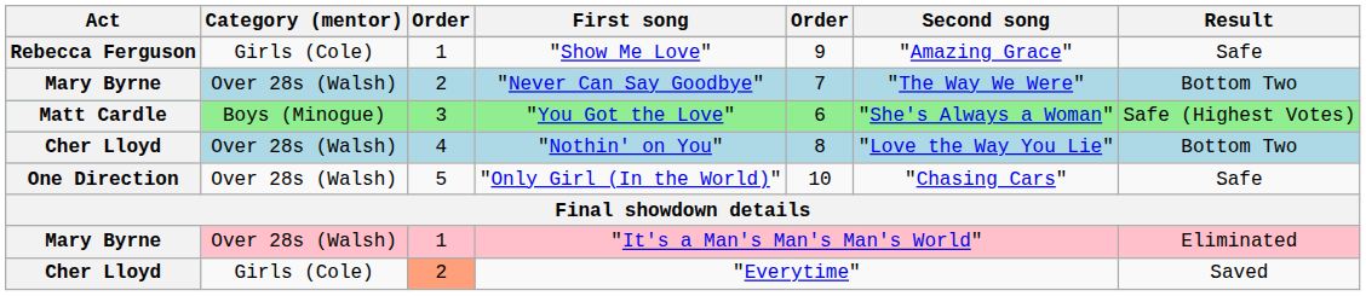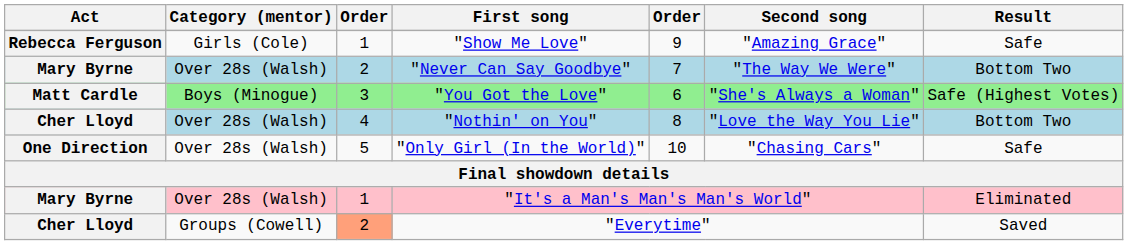 <table class="wikitable plainrowheaders" style="text-align:center;">
 <tr>
 <th scope="col">Act</th>
 <th scope="col">Category (mentor)</th>
 <th scope="col">Order</th>
 <th scope="col">First song</th>
 <th scope="col">Order</th>
 <th scope="col">Second song</th>
 <th scope="col">Result</th>
 </tr>
 <tr>
 </tr>
 <tr>
 <th scope="row">Rebecca Ferguson</th>
 <td>Girls (Cole)</td>
 <td>1</td>
 <td>"<a href='#'>Show Me Love</a>"</td>
 <td>9</td>
 <td>"<a href='#'>Amazing Grace</a>"</td>
 <td>Safe</td>
 </tr>
 <tr style="background:lightblue;">
 <th scope="row">Mary Byrne</th>
 <td>Over 28s (Walsh)</td>
 <td>2</td>
 <td>"<a href='#'>Never Can Say Goodbye</a>"</td>
 <td>7</td>
 <td>"<a href='#'>The Way We Were</a>"</td>
 <td>Bottom Two</td>
 </tr>
 <tr style="background:lightgreen;">
 <th scope="row">Matt Cardle</th>
 <td>Boys (Minogue)</td>
 <td>3</td>
 <td>"<a href='#'>You Got the Love</a>"</td>
 <td>6</td>
 <td>"<a href='#'>She's Always a Woman</a>"</td>
 <td>Safe (Highest Votes)</td>
 </tr>
 <tr style="background:lightblue;">
 <th scope="row">Cher Lloyd</th>
 <td>Over 28s (Walsh)</td>
 <td>4</td>
 <td>"<a href='#'>Nothin' on You</a>"</td>
 <td>8</td>
 <td>"<a href='#'>Love the Way You Lie</a>"</td>
 <td>Bottom Two</td>
 </tr>
 <tr>
 <th scope="row">One Direction</th>
 <td>Over 28s (Walsh)</td>
 <td>5</td>
 <td>"<a href='#'>Only Girl (In the World)</a>"</td>
 <td>10</td>
 <td>"<a href='#'>Chasing Cars</a>"</td>
 <td>Safe</td>
 </tr>
 <tr>
 <th colspan=7>Final showdown details</th>
 </tr>
 <tr style="background:pink;">
 <th scope="row">Mary Byrne</th>
 <td>Over 28s (Walsh)</td>
 <td>1</td>
 <td colspan=3>"<a href='#'>It's a Man's Man's Man's World</a>"</td>
 <td>Eliminated</td>
 </tr>
 <tr>
 <th scope="row">Cher Lloyd</th>
-<td>Girls (Cole)</td>
+<td>Groups (Cowell)</td>
 <td style="background: lightsalmon;">2</td>
 <td colspan=3>"<a href='#'>Everytime</a>"</td>
 <td>Saved</td>
 </tr>
 </table>
